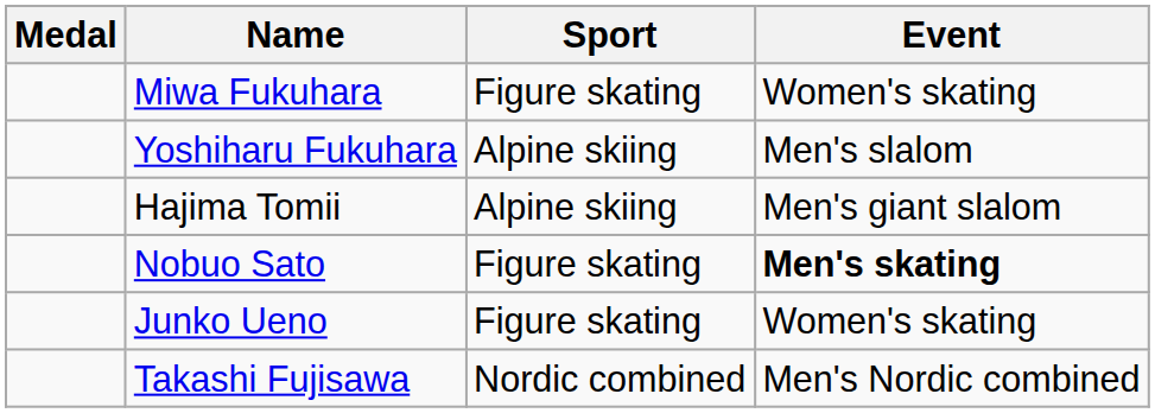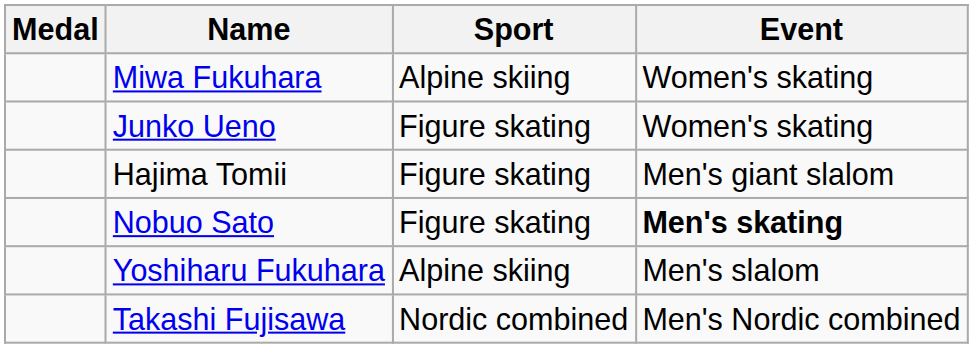 <table class="wikitable sortable" style="font-size: 95%;">
 <tr>
 <th>Medal</th>
 <th>Name</th>
 <th>Sport</th>
 <th>Event</th>
 </tr>
 <tr>
 <td></td>
 <td><a href='#'>Miwa Fukuhara</a></td>
+<td>Alpine skiing</td>
+<td>Women's skating</td>
+</tr>
+<tr>
+<td></td>
+<td><a href='#'>Junko Ueno</a></td>
 <td>Figure skating</td>
 <td>Women's skating</td>
 </tr>
 <tr>
 <td></td>
-<td><a href='#'>Yoshiharu Fukuhara</a></td>
-<td>Alpine skiing</td>
-<td>Men's slalom</td>
-</tr>
-<tr>
-<td></td>
 <td>Hajima Tomii</td>
-<td>Alpine skiing</td>
+<td>Figure skating</td>
 <td>Men's giant slalom</td>
 </tr>
 <tr>
 <td></td>
 <td><a href='#'>Nobuo Sato</a></td>
 <td>Figure skating</td>
 <td><strong>Men's skating</strong></td>
 </tr>
 <tr>
 <td></td>
-<td><a href='#'>Junko Ueno</a></td>
-<td>Figure skating</td>
-<td>Women's skating</td>
+<td><a href='#'>Yoshiharu Fukuhara</a></td>
+<td>Alpine skiing</td>
+<td>Men's slalom</td>
 </tr>
 <tr>
 <td></td>
 <td><a href='#'>Takashi Fujisawa</a></td>
 <td>Nordic combined</td>
 <td>Men's Nordic combined</td>
 </tr>
 </table>
